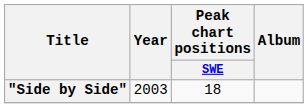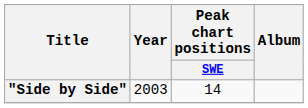 <table class="wikitable plainrowheaders" style="text-align:center;">
 <tr>
 <th scope="col" rowspan="2">Title</th>
 <th scope="col" rowspan="2">Year</th>
 <th scope="col" colspan="1">Peak chart positions</th>
 <th scope="col" rowspan="2">Album</th>
 </tr>
 <tr>
 <th scope="col" style="width:3em;font-size:85%;"><a href='#'>SWE</a></th>
 </tr>
 <tr>
 <th scope="row">"Side by Side"</th>
 <td>2003</td>
-<td>18</td>
+<td>14</td>
 <td></td>
 </tr>
 <tr>
 </tr>
 </table>
